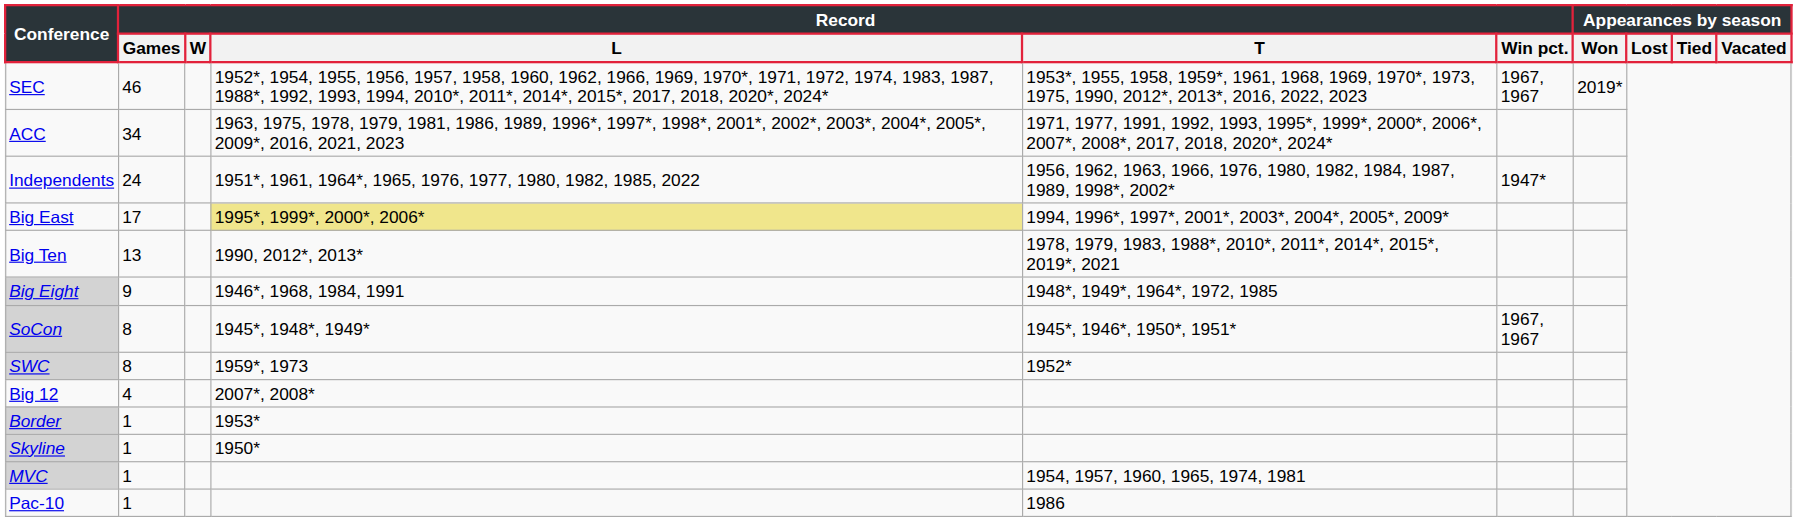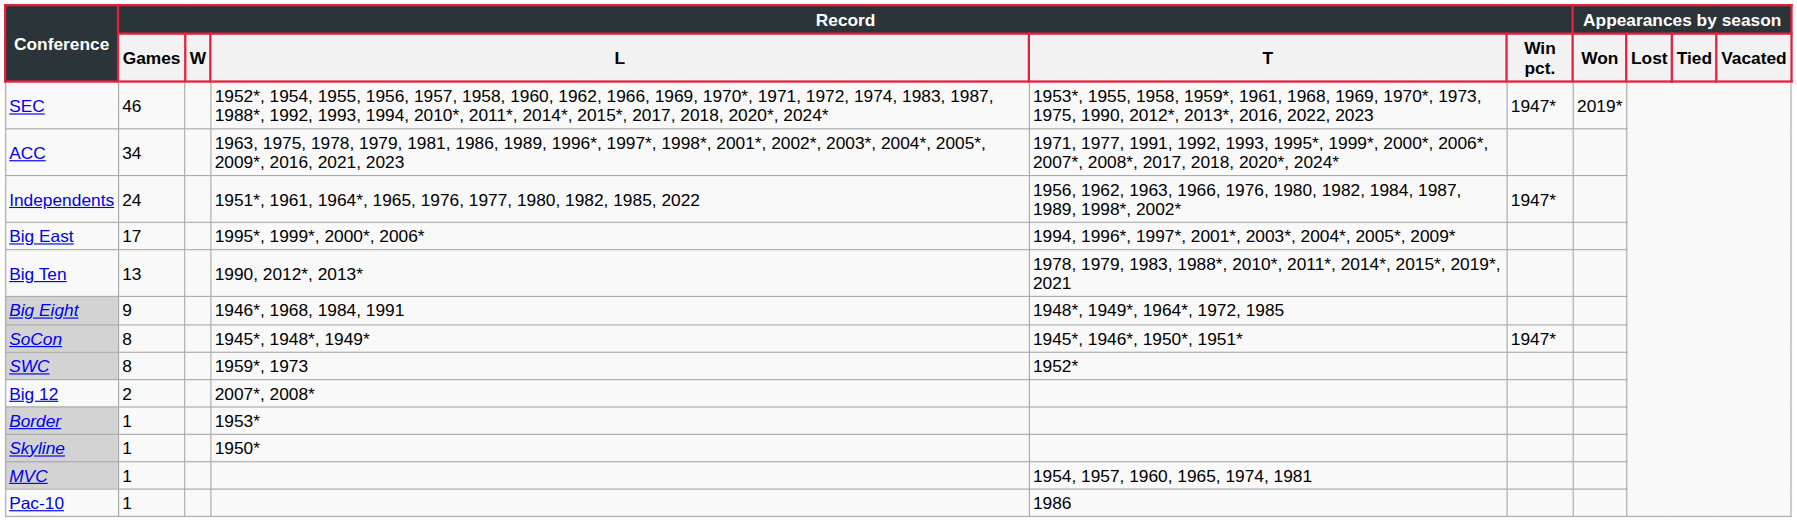 <table class="wikitable sortable" style="font-size:95%;">
 <tr>
 <th style="background:#2a3439; color:#FFFFFF; border: 2px solid #e2223b;" rowspan=2>Conference</th>
 <th style="background:#2a3439; color:#FFFFFF; border: 2px solid #e2223b;" colspan=5>Record</th>
 <th style="background:#2a3439; color:#FFFFFF; border: 2px solid #e2223b;" colspan=4>Appearances by season</th>
 </tr>
 <tr>
 <th style="border: 2px solid #e2223b;">Games</th>
 <th style="border: 2px solid #e2223b;">W</th>
 <th style="border: 2px solid #e2223b;">L</th>
 <th style="border: 2px solid #e2223b;">T</th>
 <th style="border: 2px solid #e2223b;">Win pct.</th>
 <th style="border: 2px solid #e2223b;" class=unsortable>Won</th>
 <th style="border: 2px solid #e2223b;" class=unsortable>Lost</th>
 <th style="border: 2px solid #e2223b;" class=unsortable>Tied</th>
 <th style="border: 2px solid #e2223b;" class=unsortable>Vacated</th>
 </tr>
 <tr>
 <td><a href='#'>SEC</a></td>
 <td>46</td>
 <td> </td>
 <td>1952*, 1954, 1955, 1956, 1957, 1958, 1960, 1962, 1966, 1969, 1970*, 1971, 1972, 1974, 1983, 1987, 1988*, 1992, 1993, 1994, 2010*, 2011*, 2014*, 2015*, 2017, 2018, 2020*, 2024*</td>
 <td>1953*, 1955, 1958, 1959*, 1961, 1968, 1969, 1970*, 1973, 1975, 1990, 2012*, 2013*, 2016, 2022, 2023</td>
-<td>1967, 1967</td>
+<td>1947*</td>
 <td>2019*</td>
 </tr>
 <tr>
 <td><a href='#'>ACC</a></td>
 <td>34</td>
 <td></td>
 <td>1963, 1975, 1978, 1979, 1981, 1986, 1989, 1996*, 1997*, 1998*, 2001*, 2002*, 2003*, 2004*, 2005*, 2009*, 2016, 2021, 2023</td>
 <td>1971, 1977, 1991, 1992, 1993, 1995*, 1999*, 2000*, 2006*, 2007*, 2008*, 2017, 2018, 2020*, 2024*</td>
 <td></td>
 <td></td>
 </tr>
 <tr>
 <td><a href='#'>Independents</a></td>
 <td>24</td>
 <td></td>
 <td>1951*, 1961, 1964*, 1965, 1976, 1977, 1980, 1982, 1985, 2022</td>
 <td>1956, 1962, 1963, 1966, 1976, 1980, 1982, 1984, 1987, 1989, 1998*, 2002*</td>
 <td>1947*</td>
 <td></td>
 </tr>
 <tr>
 <td><a href='#'>Big East</a></td>
 <td>17</td>
 <td></td>
-<td style="background: khaki;">1995*, 1999*, 2000*, 2006*</td>
+<td>1995*, 1999*, 2000*, 2006*</td>
 <td>1994, 1996*, 1997*, 2001*, 2003*, 2004*, 2005*, 2009*</td>
 <td></td>
 <td></td>
 </tr>
 <tr>
 <td><a href='#'>Big Ten</a></td>
 <td>13</td>
 <td></td>
 <td>1990, 2012*, 2013*</td>
 <td>1978, 1979, 1983, 1988*, 2010*, 2011*, 2014*, 2015*, 2019*, 2021</td>
 <td></td>
 <td></td>
 </tr>
 <tr>
 <td bgcolor=lightgrey><em><a href='#'>Big Eight</a></em></td>
 <td>9</td>
 <td></td>
 <td>1946*, 1968, 1984, 1991</td>
 <td>1948*, 1949*, 1964*, 1972, 1985</td>
 <td></td>
 <td></td>
 </tr>
 <tr>
 <td bgcolor=lightgrey><em><a href='#'>SoCon</a></em></td>
 <td>8</td>
 <td></td>
 <td>1945*, 1948*, 1949*</td>
 <td>1945*, 1946*, 1950*, 1951*</td>
-<td>1967, 1967</td>
+<td>1947*</td>
 <td></td>
 </tr>
 <tr>
 <td bgcolor=lightgrey><em><a href='#'>SWC</a></em></td>
 <td>8</td>
 <td></td>
 <td>1959*, 1973</td>
 <td>1952*</td>
 <td></td>
 <td></td>
 </tr>
 <tr>
 <td><a href='#'>Big 12</a></td>
-<td>4</td>
+<td>2</td>
 <td></td>
 <td>2007*, 2008*</td>
 <td></td>
 <td></td>
 <td></td>
 </tr>
 <tr>
 <td bgcolor=lightgrey><em><a href='#'>Border</a></em></td>
 <td>1</td>
 <td></td>
 <td>1953*</td>
 <td></td>
 <td></td>
 <td></td>
 </tr>
 <tr>
 <td bgcolor=lightgrey><em><a href='#'>Skyline</a></em></td>
 <td>1</td>
 <td></td>
 <td>1950*</td>
 <td></td>
 <td></td>
 <td></td>
 </tr>
 <tr>
 <td bgcolor=lightgrey><em><a href='#'>MVC</a></em></td>
 <td>1</td>
 <td></td>
 <td></td>
 <td>1954, 1957, 1960, 1965, 1974, 1981</td>
 <td></td>
 <td></td>
 </tr>
 <tr>
 <td><a href='#'>Pac-10</a></td>
 <td>1</td>
 <td></td>
 <td></td>
 <td>1986</td>
 <td></td>
 <td></td>
 </tr>
 </table>
